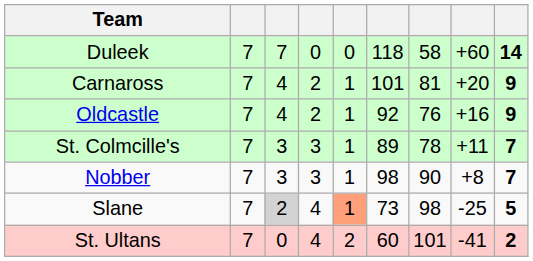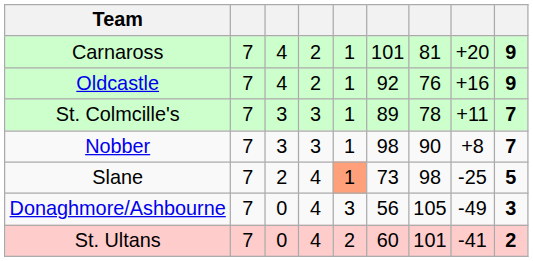 <table class="wikitable" style="text-align:center">
 <tr>
 <th width="175">Team</th>
 <th width="20"></th>
 <th width="20"></th>
 <th width="20"></th>
 <th width="20"></th>
 <th width="20"></th>
 <th width="20"></th>
 <th width="20"></th>
 <th width="20"></th>
-</tr>
-<tr style="background:#cfc;">
-<td>Duleek</td>
-<td>7</td>
-<td>7</td>
-<td>0</td>
-<td>0</td>
-<td>118</td>
-<td>58</td>
-<td>+60</td>
-<td><strong>14</strong></td>
 </tr>
 <tr style="background:#cfc;">
 <td>Carnaross</td>
 <td>7</td>
 <td>4</td>
 <td>2</td>
 <td>1</td>
 <td>101</td>
 <td>81</td>
 <td>+20</td>
 <td><strong>9</strong></td>
 </tr>
 <tr style="background:#cfc;">
 <td><a href='#'>Oldcastle</a></td>
 <td>7</td>
 <td>4</td>
 <td>2</td>
 <td>1</td>
 <td>92</td>
 <td>76</td>
 <td>+16</td>
 <td><strong>9</strong></td>
 </tr>
 <tr style="background:#cfc;">
 <td>St. Colmcille's</td>
 <td>7</td>
 <td>3</td>
 <td>3</td>
 <td>1</td>
 <td>89</td>
 <td>78</td>
 <td>+11</td>
 <td><strong>7</strong></td>
 </tr>
 <tr>
 <td><a href='#'>Nobber</a></td>
 <td>7</td>
 <td>3</td>
 <td>3</td>
 <td>1</td>
 <td>98</td>
 <td>90</td>
 <td>+8</td>
 <td><strong>7</strong></td>
 </tr>
 <tr>
 <td>Slane</td>
 <td>7</td>
-<td style="background: lightgrey;">2</td>
+<td>2</td>
 <td>4</td>
 <td style="background: lightsalmon;">1</td>
 <td>73</td>
 <td>98</td>
 <td>-25</td>
 <td><strong>5</strong></td>
+</tr>
+<tr>
+<td><a href='#'>Donaghmore/Ashbourne</a></td>
+<td>7</td>
+<td>0</td>
+<td>4</td>
+<td>3</td>
+<td>56</td>
+<td>105</td>
+<td>-49</td>
+<td><strong>3</strong></td>
 </tr>
 <tr style="background:#fcc;">
 <td>St. Ultans</td>
 <td>7</td>
 <td>0</td>
 <td>4</td>
 <td>2</td>
 <td>60</td>
 <td>101</td>
 <td>-41</td>
 <td><strong>2</strong></td>
 </tr>
 </table>
